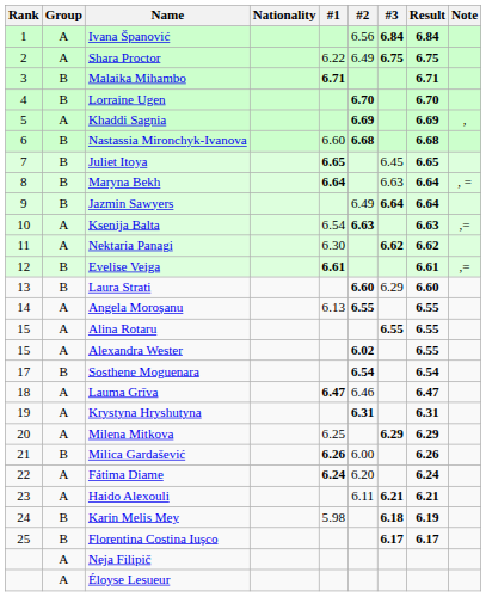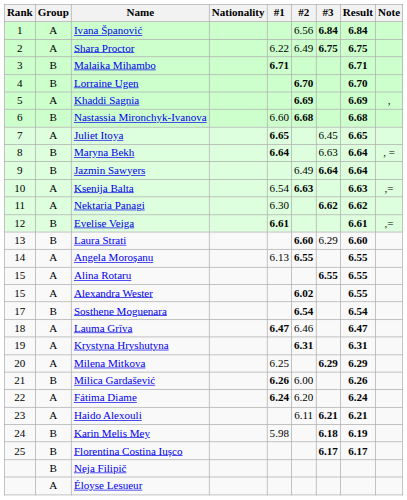 <table class="wikitable sortable" style="text-align:center">
 <tr>
 <th>Rank</th>
 <th>Group</th>
 <th>Name</th>
 <th>Nationality</th>
 <th>#1</th>
 <th>#2</th>
 <th>#3</th>
 <th>Result</th>
 <th>Note</th>
 </tr>
 <tr bgcolor=ccffcc>
 <td>1</td>
 <td>A</td>
 <td align=left><a href='#'>Ivana Španović</a></td>
 <td align=left></td>
 <td></td>
 <td>6.56</td>
 <td><strong>6.84</strong></td>
 <td><strong>6.84</strong></td>
 <td></td>
 </tr>
 <tr bgcolor=ccffcc>
 <td>2</td>
 <td>A</td>
 <td align=left><a href='#'>Shara Proctor</a></td>
 <td align=left></td>
 <td>6.22</td>
 <td>6.49</td>
 <td><strong>6.75</strong></td>
 <td><strong>6.75</strong></td>
 <td></td>
 </tr>
 <tr bgcolor=ccffcc>
 <td>3</td>
 <td>B</td>
 <td align=left><a href='#'>Malaika Mihambo</a></td>
 <td align=left></td>
 <td><strong>6.71</strong></td>
 <td></td>
 <td></td>
 <td><strong>6.71</strong></td>
 <td></td>
 </tr>
 <tr bgcolor=ccffcc>
 <td>4</td>
 <td>B</td>
 <td align=left><a href='#'>Lorraine Ugen</a></td>
 <td align=left></td>
 <td></td>
 <td><strong>6.70</strong></td>
 <td></td>
 <td><strong>6.70</strong></td>
 <td></td>
 </tr>
 <tr bgcolor=ccffcc>
 <td>5</td>
 <td>A</td>
 <td align=left><a href='#'>Khaddi Sagnia</a></td>
 <td align=left></td>
 <td></td>
 <td><strong>6.69</strong></td>
 <td></td>
 <td><strong>6.69</strong></td>
 <td>, </td>
 </tr>
 <tr bgcolor=ccffcc>
 <td>6</td>
 <td>B</td>
 <td align=left><a href='#'>Nastassia Mironchyk-Ivanova</a></td>
 <td align=left></td>
 <td>6.60</td>
 <td><strong>6.68</strong></td>
 <td></td>
 <td><strong>6.68</strong></td>
 <td></td>
 </tr>
 <tr bgcolor=ddffdd>
 <td>7</td>
-<td>B</td>
+<td>A</td>
 <td align=left><a href='#'>Juliet Itoya</a></td>
 <td align=left></td>
 <td><strong>6.65</strong></td>
 <td></td>
 <td>6.45</td>
 <td><strong>6.65</strong></td>
 <td></td>
 </tr>
 <tr bgcolor=ddffdd>
 <td>8</td>
 <td>B</td>
 <td align=left><a href='#'>Maryna Bekh</a></td>
 <td align=left></td>
 <td><strong>6.64</strong></td>
 <td></td>
 <td>6.63</td>
 <td><strong>6.64</strong></td>
 <td>, =</td>
 </tr>
 <tr bgcolor=ddffdd>
 <td>9</td>
 <td>B</td>
 <td align=left><a href='#'>Jazmin Sawyers</a></td>
 <td align=left></td>
 <td></td>
 <td>6.49</td>
 <td><strong>6.64</strong></td>
 <td><strong>6.64</strong></td>
 <td></td>
 </tr>
 <tr bgcolor=ddffdd>
 <td>10</td>
 <td>A</td>
 <td align=left><a href='#'>Ksenija Balta</a></td>
 <td align=left></td>
 <td>6.54</td>
 <td><strong>6.63</strong></td>
 <td></td>
 <td><strong>6.63</strong></td>
 <td>,=</td>
 </tr>
 <tr bgcolor=ddffdd>
 <td>11</td>
 <td>A</td>
 <td align=left><a href='#'>Nektaria Panagi</a></td>
 <td align=left></td>
 <td>6.30</td>
 <td></td>
 <td><strong>6.62</strong></td>
 <td><strong>6.62</strong></td>
 <td></td>
 </tr>
 <tr bgcolor=ddffdd>
 <td>12</td>
 <td>B</td>
 <td align=left><a href='#'>Evelise Veiga</a></td>
 <td align=left></td>
 <td><strong>6.61</strong></td>
 <td></td>
 <td></td>
 <td><strong>6.61</strong></td>
 <td>,=</td>
 </tr>
 <tr>
 <td>13</td>
 <td>B</td>
 <td align=left><a href='#'>Laura Strati</a></td>
 <td align=left></td>
 <td></td>
 <td><strong>6.60</strong></td>
 <td>6.29</td>
 <td><strong>6.60</strong></td>
 <td></td>
 </tr>
 <tr>
 <td>14</td>
 <td>A</td>
 <td align=left><a href='#'>Angela Moroșanu</a></td>
 <td align=left></td>
 <td>6.13</td>
 <td><strong>6.55</strong></td>
 <td></td>
 <td><strong>6.55</strong></td>
 <td></td>
 </tr>
 <tr>
 <td>15</td>
 <td>A</td>
 <td align=left><a href='#'>Alina Rotaru</a></td>
 <td align=left></td>
 <td></td>
 <td></td>
 <td><strong>6.55</strong></td>
 <td><strong>6.55</strong></td>
 <td></td>
 </tr>
 <tr>
 <td>15</td>
 <td>A</td>
 <td align=left><a href='#'>Alexandra Wester</a></td>
 <td align=left></td>
 <td></td>
 <td><strong>6.02</strong></td>
 <td></td>
 <td><strong>6.55</strong></td>
 <td></td>
 </tr>
 <tr>
 <td>17</td>
 <td>B</td>
 <td align=left><a href='#'>Sosthene Moguenara</a></td>
 <td align=left></td>
 <td></td>
 <td><strong>6.54</strong></td>
 <td></td>
 <td><strong>6.54</strong></td>
 <td></td>
 </tr>
 <tr>
 <td>18</td>
 <td>A</td>
 <td align=left><a href='#'>Lauma Grīva</a></td>
 <td align=left></td>
 <td><strong>6.47</strong></td>
 <td>6.46</td>
 <td></td>
 <td><strong>6.47</strong></td>
 <td></td>
 </tr>
 <tr>
 <td>19</td>
 <td>A</td>
 <td align=left><a href='#'>Krystyna Hryshutyna</a></td>
 <td align=left></td>
 <td></td>
 <td><strong>6.31</strong></td>
 <td></td>
 <td><strong>6.31</strong></td>
 <td></td>
 </tr>
 <tr>
 <td>20</td>
 <td>A</td>
 <td align=left><a href='#'>Milena Mitkova</a></td>
 <td align=left></td>
 <td>6.25</td>
 <td></td>
 <td><strong>6.29</strong></td>
 <td><strong>6.29</strong></td>
 <td></td>
 </tr>
 <tr>
 <td>21</td>
 <td>B</td>
 <td align=left><a href='#'>Milica Gardašević</a></td>
 <td align=left></td>
 <td><strong>6.26</strong></td>
 <td>6.00</td>
 <td></td>
 <td><strong>6.26</strong></td>
 <td></td>
 </tr>
 <tr>
 <td>22</td>
 <td>A</td>
 <td align=left><a href='#'>Fátima Diame</a></td>
 <td align=left></td>
 <td><strong>6.24</strong></td>
 <td>6.20</td>
 <td></td>
 <td><strong>6.24</strong></td>
 <td></td>
 </tr>
 <tr>
 <td>23</td>
 <td>A</td>
 <td align=left><a href='#'>Haido Alexouli</a></td>
 <td align=left></td>
 <td></td>
 <td>6.11</td>
 <td><strong>6.21</strong></td>
 <td><strong>6.21</strong></td>
 <td></td>
 </tr>
 <tr>
 <td>24</td>
 <td>B</td>
 <td align=left><a href='#'>Karin Melis Mey</a></td>
 <td align=left></td>
 <td>5.98</td>
 <td></td>
 <td><strong>6.18</strong></td>
 <td><strong>6.19</strong></td>
 <td></td>
 </tr>
 <tr>
 <td>25</td>
 <td>B</td>
 <td align=left><a href='#'>Florentina Costina Iușco</a></td>
 <td align=left></td>
 <td></td>
 <td></td>
 <td><strong>6.17</strong></td>
 <td><strong>6.17</strong></td>
 <td></td>
 </tr>
 <tr>
 <td></td>
-<td>A</td>
+<td>B</td>
 <td align=left><a href='#'>Neja Filipič</a></td>
 <td align=left></td>
 <td></td>
 <td></td>
 <td></td>
 <td><strong></strong></td>
 <td></td>
 </tr>
 <tr>
 <td></td>
 <td>A</td>
 <td align=left><a href='#'>Éloyse Lesueur</a></td>
 <td align=left></td>
 <td></td>
 <td></td>
 <td></td>
 <td><strong></strong></td>
 <td></td>
 </tr>
 </table>
